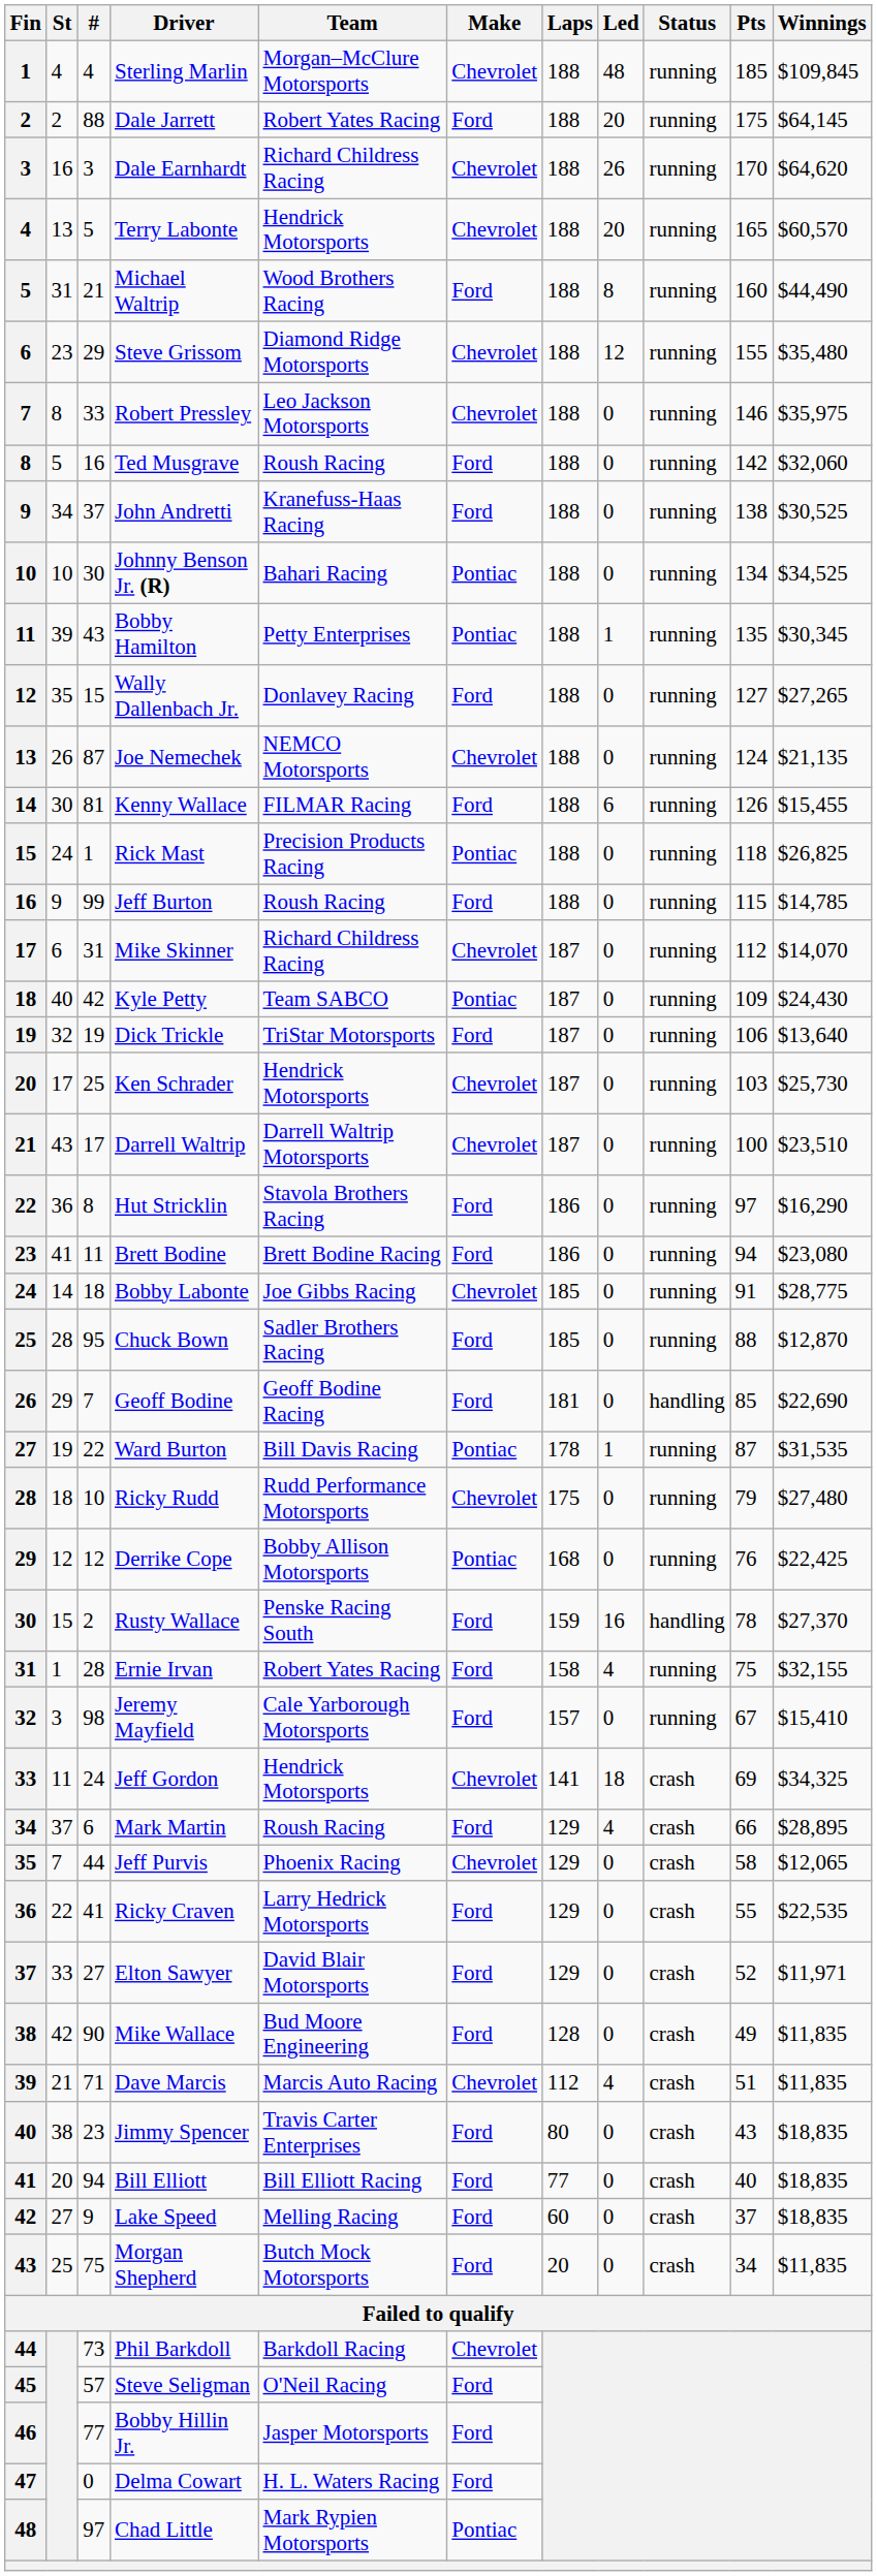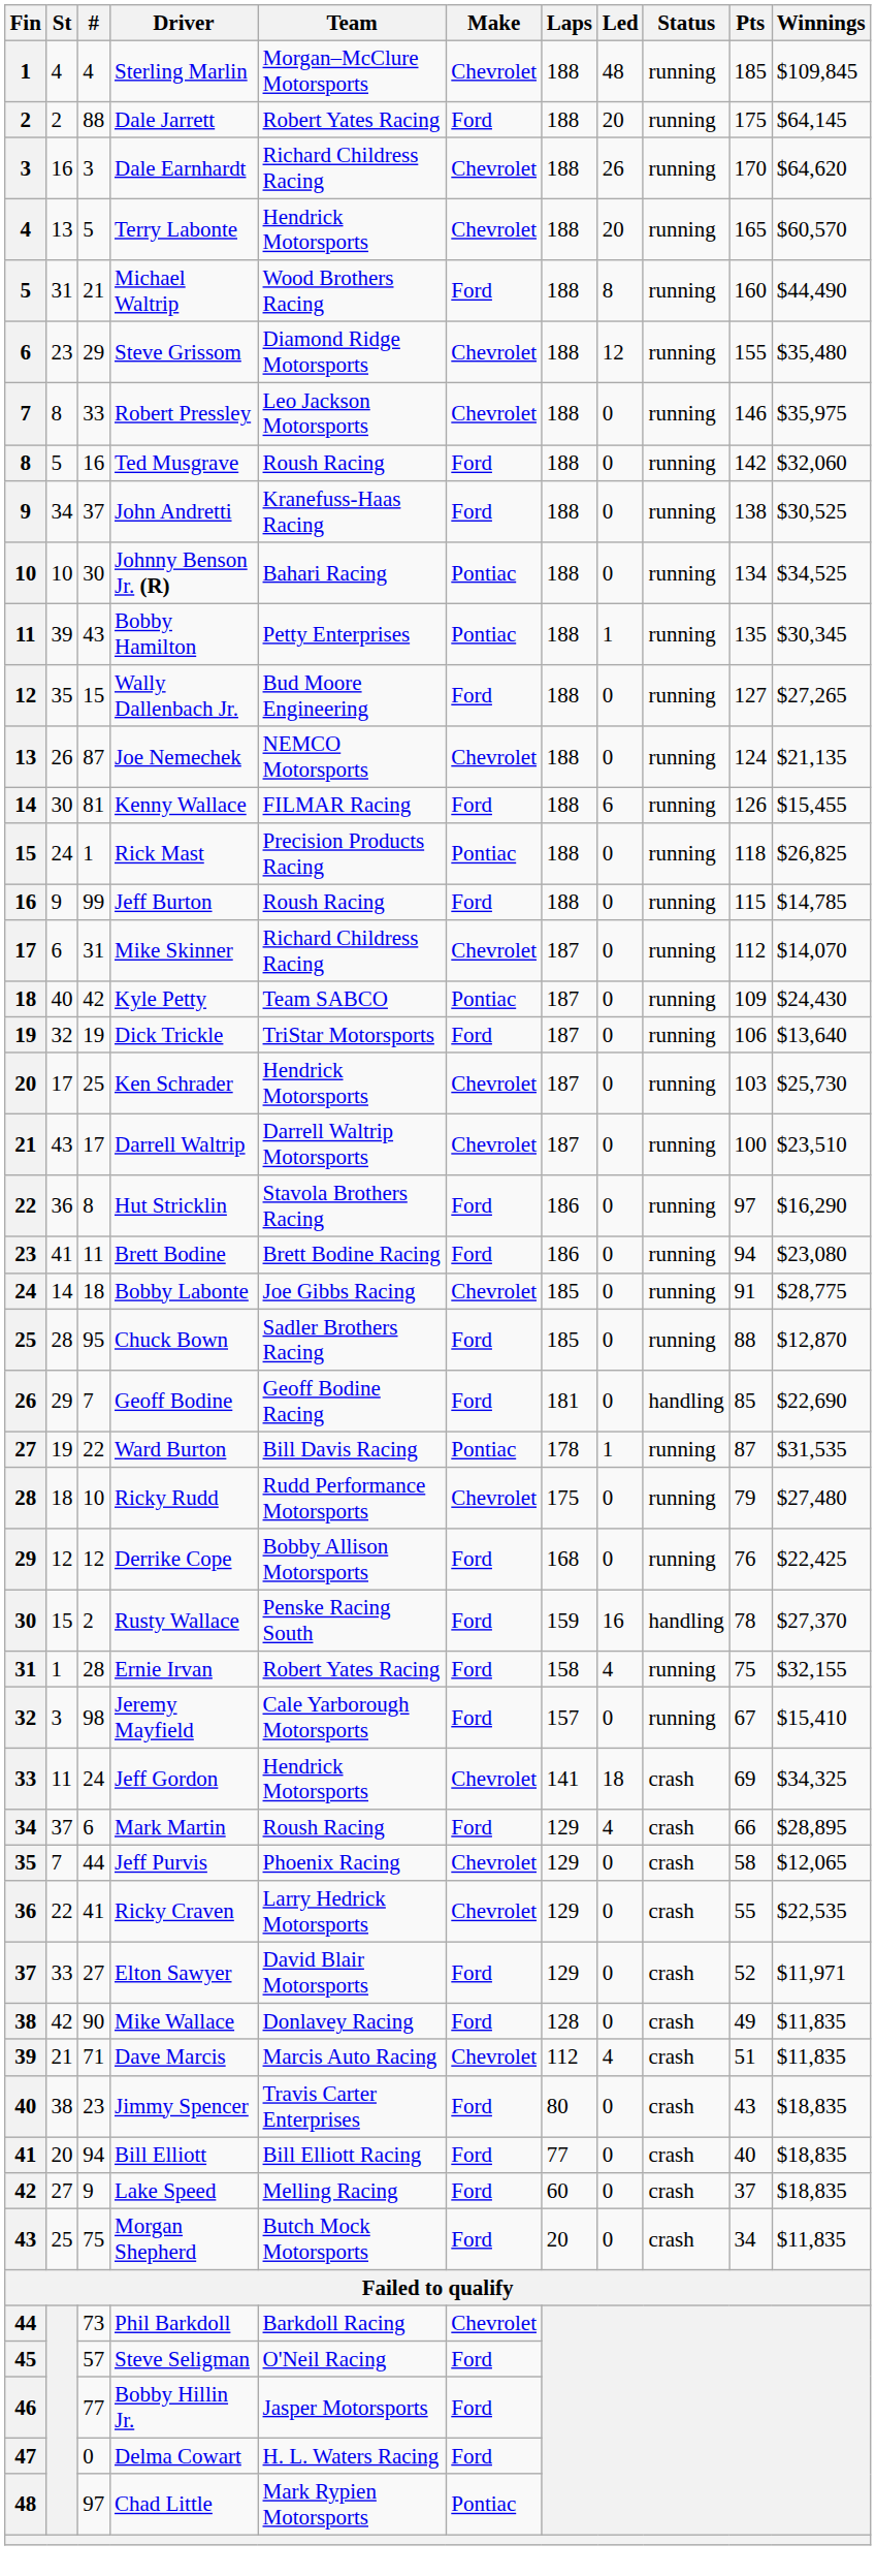 <table class="wikitable" style="font-size:95%">
 <tr>
 <th>Fin</th>
 <th>St</th>
 <th>#</th>
 <th>Driver</th>
 <th>Team</th>
 <th>Make</th>
 <th>Laps</th>
 <th>Led</th>
 <th>Status</th>
 <th>Pts</th>
 <th>Winnings</th>
 </tr>
 <tr>
 <th>1</th>
 <td>4</td>
 <td>4</td>
 <td><a href='#'>Sterling Marlin</a></td>
 <td><a href='#'>Morgan–McClure Motorsports</a></td>
 <td><a href='#'>Chevrolet</a></td>
 <td>188</td>
 <td>48</td>
 <td>running</td>
 <td>185</td>
 <td>$109,845</td>
 </tr>
 <tr>
 <th>2</th>
 <td>2</td>
 <td>88</td>
 <td><a href='#'>Dale Jarrett</a></td>
 <td><a href='#'>Robert Yates Racing</a></td>
 <td><a href='#'>Ford</a></td>
 <td>188</td>
 <td>20</td>
 <td>running</td>
 <td>175</td>
 <td>$64,145</td>
 </tr>
 <tr>
 <th>3</th>
 <td>16</td>
 <td>3</td>
 <td><a href='#'>Dale Earnhardt</a></td>
 <td><a href='#'>Richard Childress Racing</a></td>
 <td><a href='#'>Chevrolet</a></td>
 <td>188</td>
 <td>26</td>
 <td>running</td>
 <td>170</td>
 <td>$64,620</td>
 </tr>
 <tr>
 <th>4</th>
 <td>13</td>
 <td>5</td>
 <td><a href='#'>Terry Labonte</a></td>
 <td><a href='#'>Hendrick Motorsports</a></td>
 <td><a href='#'>Chevrolet</a></td>
 <td>188</td>
 <td>20</td>
 <td>running</td>
 <td>165</td>
 <td>$60,570</td>
 </tr>
 <tr>
 <th>5</th>
 <td>31</td>
 <td>21</td>
 <td><a href='#'>Michael Waltrip</a></td>
 <td><a href='#'>Wood Brothers Racing</a></td>
 <td><a href='#'>Ford</a></td>
 <td>188</td>
 <td>8</td>
 <td>running</td>
 <td>160</td>
 <td>$44,490</td>
 </tr>
 <tr>
 <th>6</th>
 <td>23</td>
 <td>29</td>
 <td><a href='#'>Steve Grissom</a></td>
 <td><a href='#'>Diamond Ridge Motorsports</a></td>
 <td><a href='#'>Chevrolet</a></td>
 <td>188</td>
 <td>12</td>
 <td>running</td>
 <td>155</td>
 <td>$35,480</td>
 </tr>
 <tr>
 <th>7</th>
 <td>8</td>
 <td>33</td>
 <td><a href='#'>Robert Pressley</a></td>
 <td><a href='#'>Leo Jackson Motorsports</a></td>
 <td><a href='#'>Chevrolet</a></td>
 <td>188</td>
 <td>0</td>
 <td>running</td>
 <td>146</td>
 <td>$35,975</td>
 </tr>
 <tr>
 <th>8</th>
 <td>5</td>
 <td>16</td>
 <td><a href='#'>Ted Musgrave</a></td>
 <td><a href='#'>Roush Racing</a></td>
 <td><a href='#'>Ford</a></td>
 <td>188</td>
 <td>0</td>
 <td>running</td>
 <td>142</td>
 <td>$32,060</td>
 </tr>
 <tr>
 <th>9</th>
 <td>34</td>
 <td>37</td>
 <td><a href='#'>John Andretti</a></td>
 <td><a href='#'>Kranefuss-Haas Racing</a></td>
 <td><a href='#'>Ford</a></td>
 <td>188</td>
 <td>0</td>
 <td>running</td>
 <td>138</td>
 <td>$30,525</td>
 </tr>
 <tr>
 <th>10</th>
 <td>10</td>
 <td>30</td>
 <td><a href='#'>Johnny Benson Jr.</a> <strong>(R)</strong></td>
 <td><a href='#'>Bahari Racing</a></td>
 <td><a href='#'>Pontiac</a></td>
 <td>188</td>
 <td>0</td>
 <td>running</td>
 <td>134</td>
 <td>$34,525</td>
 </tr>
 <tr>
 <th>11</th>
 <td>39</td>
 <td>43</td>
 <td><a href='#'>Bobby Hamilton</a></td>
 <td><a href='#'>Petty Enterprises</a></td>
 <td><a href='#'>Pontiac</a></td>
 <td>188</td>
 <td>1</td>
 <td>running</td>
 <td>135</td>
 <td>$30,345</td>
 </tr>
 <tr>
 <th>12</th>
 <td>35</td>
 <td>15</td>
 <td><a href='#'>Wally Dallenbach Jr.</a></td>
-<td><a href='#'>Donlavey Racing</a></td>
+<td><a href='#'>Bud Moore Engineering</a></td>
 <td><a href='#'>Ford</a></td>
 <td>188</td>
 <td>0</td>
 <td>running</td>
 <td>127</td>
 <td>$27,265</td>
 </tr>
 <tr>
 <th>13</th>
 <td>26</td>
 <td>87</td>
 <td><a href='#'>Joe Nemechek</a></td>
 <td><a href='#'>NEMCO Motorsports</a></td>
 <td><a href='#'>Chevrolet</a></td>
 <td>188</td>
 <td>0</td>
 <td>running</td>
 <td>124</td>
 <td>$21,135</td>
 </tr>
 <tr>
 <th>14</th>
 <td>30</td>
 <td>81</td>
 <td><a href='#'>Kenny Wallace</a></td>
 <td><a href='#'>FILMAR Racing</a></td>
 <td><a href='#'>Ford</a></td>
 <td>188</td>
 <td>6</td>
 <td>running</td>
 <td>126</td>
 <td>$15,455</td>
 </tr>
 <tr>
 <th>15</th>
 <td>24</td>
 <td>1</td>
 <td><a href='#'>Rick Mast</a></td>
 <td><a href='#'>Precision Products Racing</a></td>
 <td><a href='#'>Pontiac</a></td>
 <td>188</td>
 <td>0</td>
 <td>running</td>
 <td>118</td>
 <td>$26,825</td>
 </tr>
 <tr>
 <th>16</th>
 <td>9</td>
 <td>99</td>
 <td><a href='#'>Jeff Burton</a></td>
 <td><a href='#'>Roush Racing</a></td>
 <td><a href='#'>Ford</a></td>
 <td>188</td>
 <td>0</td>
 <td>running</td>
 <td>115</td>
 <td>$14,785</td>
 </tr>
 <tr>
 <th>17</th>
 <td>6</td>
 <td>31</td>
 <td><a href='#'>Mike Skinner</a></td>
 <td><a href='#'>Richard Childress Racing</a></td>
 <td><a href='#'>Chevrolet</a></td>
 <td>187</td>
 <td>0</td>
 <td>running</td>
 <td>112</td>
 <td>$14,070</td>
 </tr>
 <tr>
 <th>18</th>
 <td>40</td>
 <td>42</td>
 <td><a href='#'>Kyle Petty</a></td>
 <td><a href='#'>Team SABCO</a></td>
 <td><a href='#'>Pontiac</a></td>
 <td>187</td>
 <td>0</td>
 <td>running</td>
 <td>109</td>
 <td>$24,430</td>
 </tr>
 <tr>
 <th>19</th>
 <td>32</td>
 <td>19</td>
 <td><a href='#'>Dick Trickle</a></td>
 <td><a href='#'>TriStar Motorsports</a></td>
 <td><a href='#'>Ford</a></td>
 <td>187</td>
 <td>0</td>
 <td>running</td>
 <td>106</td>
 <td>$13,640</td>
 </tr>
 <tr>
 <th>20</th>
 <td>17</td>
 <td>25</td>
 <td><a href='#'>Ken Schrader</a></td>
 <td><a href='#'>Hendrick Motorsports</a></td>
 <td><a href='#'>Chevrolet</a></td>
 <td>187</td>
 <td>0</td>
 <td>running</td>
 <td>103</td>
 <td>$25,730</td>
 </tr>
 <tr>
 <th>21</th>
 <td>43</td>
 <td>17</td>
 <td><a href='#'>Darrell Waltrip</a></td>
 <td><a href='#'>Darrell Waltrip Motorsports</a></td>
 <td><a href='#'>Chevrolet</a></td>
 <td>187</td>
 <td>0</td>
 <td>running</td>
 <td>100</td>
 <td>$23,510</td>
 </tr>
 <tr>
 <th>22</th>
 <td>36</td>
 <td>8</td>
 <td><a href='#'>Hut Stricklin</a></td>
 <td><a href='#'>Stavola Brothers Racing</a></td>
 <td><a href='#'>Ford</a></td>
 <td>186</td>
 <td>0</td>
 <td>running</td>
 <td>97</td>
 <td>$16,290</td>
 </tr>
 <tr>
 <th>23</th>
 <td>41</td>
 <td>11</td>
 <td><a href='#'>Brett Bodine</a></td>
 <td><a href='#'>Brett Bodine Racing</a></td>
 <td><a href='#'>Ford</a></td>
 <td>186</td>
 <td>0</td>
 <td>running</td>
 <td>94</td>
 <td>$23,080</td>
 </tr>
 <tr>
 <th>24</th>
 <td>14</td>
 <td>18</td>
 <td><a href='#'>Bobby Labonte</a></td>
 <td><a href='#'>Joe Gibbs Racing</a></td>
 <td><a href='#'>Chevrolet</a></td>
 <td>185</td>
 <td>0</td>
 <td>running</td>
 <td>91</td>
 <td>$28,775</td>
 </tr>
 <tr>
 <th>25</th>
 <td>28</td>
 <td>95</td>
 <td><a href='#'>Chuck Bown</a></td>
 <td><a href='#'>Sadler Brothers Racing</a></td>
 <td><a href='#'>Ford</a></td>
 <td>185</td>
 <td>0</td>
 <td>running</td>
 <td>88</td>
 <td>$12,870</td>
 </tr>
 <tr>
 <th>26</th>
 <td>29</td>
 <td>7</td>
 <td><a href='#'>Geoff Bodine</a></td>
 <td><a href='#'>Geoff Bodine Racing</a></td>
 <td><a href='#'>Ford</a></td>
 <td>181</td>
 <td>0</td>
 <td>handling</td>
 <td>85</td>
 <td>$22,690</td>
 </tr>
 <tr>
 <th>27</th>
 <td>19</td>
 <td>22</td>
 <td><a href='#'>Ward Burton</a></td>
 <td><a href='#'>Bill Davis Racing</a></td>
 <td><a href='#'>Pontiac</a></td>
 <td>178</td>
 <td>1</td>
 <td>running</td>
 <td>87</td>
 <td>$31,535</td>
 </tr>
 <tr>
 <th>28</th>
 <td>18</td>
 <td>10</td>
 <td><a href='#'>Ricky Rudd</a></td>
 <td><a href='#'>Rudd Performance Motorsports</a></td>
 <td><a href='#'>Chevrolet</a></td>
 <td>175</td>
 <td>0</td>
 <td>running</td>
 <td>79</td>
 <td>$27,480</td>
 </tr>
 <tr>
 <th>29</th>
 <td>12</td>
 <td>12</td>
 <td><a href='#'>Derrike Cope</a></td>
 <td><a href='#'>Bobby Allison Motorsports</a></td>
-<td><a href='#'>Pontiac</a></td>
+<td><a href='#'>Ford</a></td>
 <td>168</td>
 <td>0</td>
 <td>running</td>
 <td>76</td>
 <td>$22,425</td>
 </tr>
 <tr>
 <th>30</th>
 <td>15</td>
 <td>2</td>
 <td><a href='#'>Rusty Wallace</a></td>
 <td><a href='#'>Penske Racing South</a></td>
 <td><a href='#'>Ford</a></td>
 <td>159</td>
 <td>16</td>
 <td>handling</td>
 <td>78</td>
 <td>$27,370</td>
 </tr>
 <tr>
 <th>31</th>
 <td>1</td>
 <td>28</td>
 <td><a href='#'>Ernie Irvan</a></td>
 <td><a href='#'>Robert Yates Racing</a></td>
 <td><a href='#'>Ford</a></td>
 <td>158</td>
 <td>4</td>
 <td>running</td>
 <td>75</td>
 <td>$32,155</td>
 </tr>
 <tr>
 <th>32</th>
 <td>3</td>
 <td>98</td>
 <td><a href='#'>Jeremy Mayfield</a></td>
 <td><a href='#'>Cale Yarborough Motorsports</a></td>
 <td><a href='#'>Ford</a></td>
 <td>157</td>
 <td>0</td>
 <td>running</td>
 <td>67</td>
 <td>$15,410</td>
 </tr>
 <tr>
 <th>33</th>
 <td>11</td>
 <td>24</td>
 <td><a href='#'>Jeff Gordon</a></td>
 <td><a href='#'>Hendrick Motorsports</a></td>
 <td><a href='#'>Chevrolet</a></td>
 <td>141</td>
 <td>18</td>
 <td>crash</td>
 <td>69</td>
 <td>$34,325</td>
 </tr>
 <tr>
 <th>34</th>
 <td>37</td>
 <td>6</td>
 <td><a href='#'>Mark Martin</a></td>
 <td><a href='#'>Roush Racing</a></td>
 <td><a href='#'>Ford</a></td>
 <td>129</td>
 <td>4</td>
 <td>crash</td>
 <td>66</td>
 <td>$28,895</td>
 </tr>
 <tr>
 <th>35</th>
 <td>7</td>
 <td>44</td>
 <td><a href='#'>Jeff Purvis</a></td>
 <td><a href='#'>Phoenix Racing</a></td>
 <td><a href='#'>Chevrolet</a></td>
 <td>129</td>
 <td>0</td>
 <td>crash</td>
 <td>58</td>
 <td>$12,065</td>
 </tr>
 <tr>
 <th>36</th>
 <td>22</td>
 <td>41</td>
 <td><a href='#'>Ricky Craven</a></td>
 <td><a href='#'>Larry Hedrick Motorsports</a></td>
-<td><a href='#'>Ford</a></td>
+<td><a href='#'>Chevrolet</a></td>
 <td>129</td>
 <td>0</td>
 <td>crash</td>
 <td>55</td>
 <td>$22,535</td>
 </tr>
 <tr>
 <th>37</th>
 <td>33</td>
 <td>27</td>
 <td><a href='#'>Elton Sawyer</a></td>
 <td><a href='#'>David Blair Motorsports</a></td>
 <td><a href='#'>Ford</a></td>
 <td>129</td>
 <td>0</td>
 <td>crash</td>
 <td>52</td>
 <td>$11,971</td>
 </tr>
 <tr>
 <th>38</th>
 <td>42</td>
 <td>90</td>
 <td><a href='#'>Mike Wallace</a></td>
-<td><a href='#'>Bud Moore Engineering</a></td>
+<td><a href='#'>Donlavey Racing</a></td>
 <td><a href='#'>Ford</a></td>
 <td>128</td>
 <td>0</td>
 <td>crash</td>
 <td>49</td>
 <td>$11,835</td>
 </tr>
 <tr>
 <th>39</th>
 <td>21</td>
 <td>71</td>
 <td><a href='#'>Dave Marcis</a></td>
 <td><a href='#'>Marcis Auto Racing</a></td>
 <td><a href='#'>Chevrolet</a></td>
 <td>112</td>
 <td>4</td>
 <td>crash</td>
 <td>51</td>
 <td>$11,835</td>
 </tr>
 <tr>
 <th>40</th>
 <td>38</td>
 <td>23</td>
 <td><a href='#'>Jimmy Spencer</a></td>
 <td><a href='#'>Travis Carter Enterprises</a></td>
 <td><a href='#'>Ford</a></td>
 <td>80</td>
 <td>0</td>
 <td>crash</td>
 <td>43</td>
 <td>$18,835</td>
 </tr>
 <tr>
 <th>41</th>
 <td>20</td>
 <td>94</td>
 <td><a href='#'>Bill Elliott</a></td>
 <td><a href='#'>Bill Elliott Racing</a></td>
 <td><a href='#'>Ford</a></td>
 <td>77</td>
 <td>0</td>
 <td>crash</td>
 <td>40</td>
 <td>$18,835</td>
 </tr>
 <tr>
 <th>42</th>
 <td>27</td>
 <td>9</td>
 <td><a href='#'>Lake Speed</a></td>
 <td><a href='#'>Melling Racing</a></td>
 <td><a href='#'>Ford</a></td>
 <td>60</td>
 <td>0</td>
 <td>crash</td>
 <td>37</td>
 <td>$18,835</td>
 </tr>
 <tr>
 <th>43</th>
 <td>25</td>
 <td>75</td>
 <td><a href='#'>Morgan Shepherd</a></td>
 <td><a href='#'>Butch Mock Motorsports</a></td>
 <td><a href='#'>Ford</a></td>
 <td>20</td>
 <td>0</td>
 <td>crash</td>
 <td>34</td>
 <td>$11,835</td>
 </tr>
 <tr>
 <th colspan="11">Failed to qualify</th>
 </tr>
 <tr>
 <th>44</th>
 <th rowspan="5"></th>
 <td>73</td>
 <td><a href='#'>Phil Barkdoll</a></td>
 <td><a href='#'>Barkdoll Racing</a></td>
 <td><a href='#'>Chevrolet</a></td>
 <th colspan="5" rowspan="5"></th>
 </tr>
 <tr>
 <th>45</th>
 <td>57</td>
 <td><a href='#'>Steve Seligman</a></td>
 <td><a href='#'>O'Neil Racing</a></td>
 <td><a href='#'>Ford</a></td>
 </tr>
 <tr>
 <th>46</th>
 <td>77</td>
 <td><a href='#'>Bobby Hillin Jr.</a></td>
 <td><a href='#'>Jasper Motorsports</a></td>
 <td><a href='#'>Ford</a></td>
 </tr>
 <tr>
 <th>47</th>
 <td>0</td>
 <td><a href='#'>Delma Cowart</a></td>
 <td><a href='#'>H. L. Waters Racing</a></td>
 <td><a href='#'>Ford</a></td>
 </tr>
 <tr>
 <th>48</th>
 <td>97</td>
 <td><a href='#'>Chad Little</a></td>
 <td><a href='#'>Mark Rypien Motorsports</a></td>
 <td><a href='#'>Pontiac</a></td>
 </tr>
 <tr>
 <th colspan="11"></th>
 </tr>
 </table>
